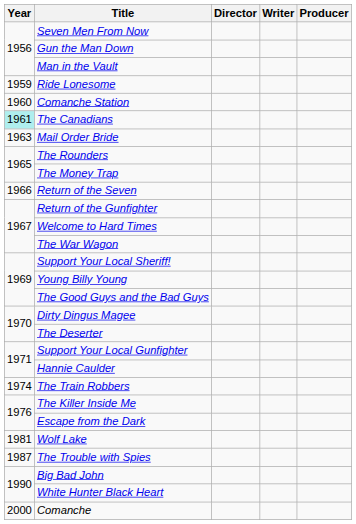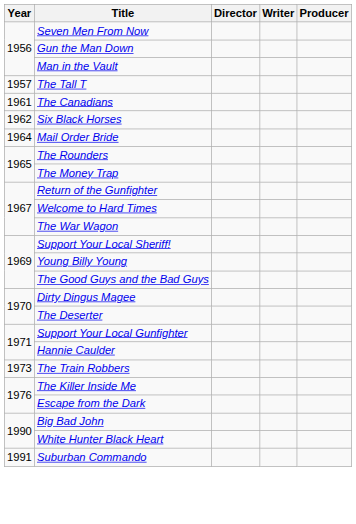 <table class="wikitable">
 <tr>
 <th>Year</th>
 <th>Title</th>
 <th>Director</th>
 <th>Writer</th>
 <th>Producer</th>
 </tr>
 <tr>
 <td rowspan="3">1956</td>
 <td><em><a href='#'>Seven Men From Now</a></em></td>
 <td></td>
 <td></td>
 <td></td>
 </tr>
 <tr>
 <td><em><a href='#'>Gun the Man Down</a></em></td>
 <td></td>
 <td></td>
 <td></td>
 </tr>
 <tr>
 <td><em><a href='#'>Man in the Vault</a></em></td>
 <td></td>
 <td></td>
 <td></td>
 </tr>
 <tr>
-<td>1959</td>
-<td><em><a href='#'>Ride Lonesome</a></em></td>
+<td>1957</td>
+<td><em><a href='#'>The Tall T</a></em></td>
 <td></td>
 <td></td>
 <td></td>
 </tr>
 <tr>
-<td>1960</td>
-<td><em><a href='#'>Comanche Station</a></em></td>
-<td></td>
-<td></td>
-<td></td>
-</tr>
-<tr>
-<td style="background: paleturquoise;">1961</td>
+<td>1961</td>
 <td><em><a href='#'>The Canadians</a></em></td>
 <td></td>
 <td></td>
 <td></td>
 </tr>
 <tr>
-<td>1963</td>
+<td>1962</td>
+<td><em><a href='#'>Six Black Horses</a></em></td>
+<td></td>
+<td></td>
+<td></td>
+</tr>
+<tr>
+<td>1964</td>
 <td><em><a href='#'>Mail Order Bride</a></em></td>
 <td></td>
 <td></td>
 <td></td>
 </tr>
 <tr>
 <td rowspan="2">1965</td>
 <td><em><a href='#'>The Rounders</a></em></td>
 <td></td>
 <td></td>
 <td></td>
 </tr>
 <tr>
 <td><em><a href='#'>The Money Trap</a></em></td>
-<td></td>
-<td></td>
-<td></td>
-</tr>
-<tr>
-<td>1966</td>
-<td><em><a href='#'>Return of the Seven</a></em></td>
 <td></td>
 <td></td>
 <td></td>
 </tr>
 <tr>
 <td rowspan="3">1967</td>
 <td><em><a href='#'>Return of the Gunfighter</a></em></td>
 <td></td>
 <td></td>
 <td></td>
 </tr>
 <tr>
 <td><em><a href='#'>Welcome to Hard Times</a></em></td>
 <td></td>
 <td></td>
 <td></td>
 </tr>
 <tr>
 <td><em><a href='#'>The War Wagon</a></em></td>
 <td></td>
 <td></td>
 <td></td>
 </tr>
 <tr>
 <td rowspan="3">1969</td>
 <td><em><a href='#'>Support Your Local Sheriff!</a></em></td>
 <td></td>
 <td></td>
 <td></td>
 </tr>
 <tr>
 <td><em><a href='#'>Young Billy Young</a></em></td>
 <td></td>
 <td></td>
 <td></td>
 </tr>
 <tr>
 <td><em><a href='#'>The Good Guys and the Bad Guys</a></em></td>
 <td></td>
 <td></td>
 <td></td>
 </tr>
 <tr>
 <td rowspan="2">1970</td>
 <td><em><a href='#'>Dirty Dingus Magee</a></em></td>
 <td></td>
 <td></td>
 <td></td>
 </tr>
 <tr>
 <td><em><a href='#'>The Deserter</a></em></td>
 <td></td>
 <td></td>
 <td></td>
 </tr>
 <tr>
 <td rowspan="2">1971</td>
 <td><em><a href='#'>Support Your Local Gunfighter</a></em></td>
 <td></td>
 <td></td>
 <td></td>
 </tr>
 <tr>
 <td><em><a href='#'>Hannie Caulder</a></em></td>
 <td></td>
 <td></td>
 <td></td>
 </tr>
 <tr>
-<td>1974</td>
+<td>1973</td>
 <td><em><a href='#'>The Train Robbers</a></em></td>
 <td></td>
 <td></td>
 <td></td>
 </tr>
 <tr>
 <td rowspan="2">1976</td>
 <td><em><a href='#'>The Killer Inside Me</a></em></td>
 <td></td>
 <td></td>
 <td></td>
 </tr>
 <tr>
 <td><em><a href='#'>Escape from the Dark</a></em></td>
 <td></td>
 <td></td>
 <td></td>
 </tr>
 <tr>
-<td>1981</td>
-<td><em><a href='#'>Wolf Lake</a></em></td>
-<td></td>
-<td></td>
-<td></td>
-</tr>
-<tr>
-<td>1987</td>
-<td><em><a href='#'>The Trouble with Spies</a></em></td>
-<td></td>
-<td></td>
-<td></td>
-</tr>
-<tr>
 <td rowspan="2">1990</td>
 <td><em><a href='#'>Big Bad John</a></em></td>
 <td></td>
 <td></td>
 <td></td>
 </tr>
 <tr>
 <td><em><a href='#'>White Hunter Black Heart</a></em></td>
 <td></td>
 <td></td>
 <td></td>
 </tr>
 <tr>
-<td>2000</td>
-<td><em>Comanche</em></td>
+<td>1991</td>
+<td><em><a href='#'>Suburban Commando</a></em></td>
 <td></td>
 <td></td>
 <td></td>
 </tr>
 </table>
